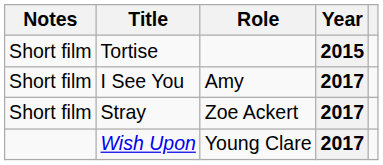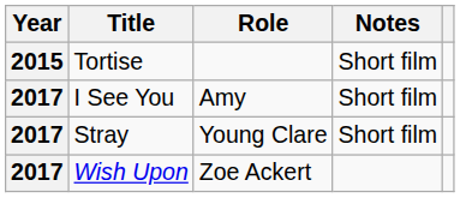 <table class="wikitable sortable plainrowheaders">
 <tr>
-<th scope="col" class="unsortable">Notes</th>
+<th scope="col">Year</th>
 <th scope="col">Title</th>
 <th scope="col">Role</th>
-<th scope="col">Year</th>
+<th scope="col" class="unsortable">Notes</th>
 <th scope="col"></th>
 </tr>
 <tr>
-<td>Short film</td>
+<th scope="row">2015</th>
 <td>Tortise</td>
 <td></td>
-<th scope="row">2015</th>
+<td>Short film</td>
 <td></td>
 </tr>
 <tr>
-<td>Short film</td>
+<th scope="row">2017</th>
 <td>I See You</td>
 <td>Amy</td>
-<th scope="row">2017</th>
+<td>Short film</td>
 <td></td>
 </tr>
 <tr>
+<th scope="row">2017</th>
+<td>Stray</td>
+<td>Young Clare</td>
 <td>Short film</td>
-<td>Stray</td>
-<td>Zoe Ackert</td>
-<th scope="row">2017</th>
 <td></td>
 </tr>
 <tr>
+<th scope="row">2017</th>
+<td><em><a href='#'>Wish Upon</a></em></td>
+<td>Zoe Ackert</td>
 <td></td>
-<td><em><a href='#'>Wish Upon</a></em></td>
-<td>Young Clare</td>
-<th scope="row">2017</th>
 <td></td>
 </tr>
 </table>
